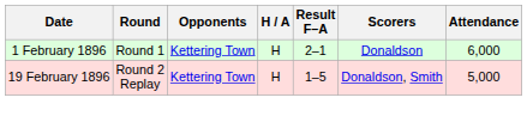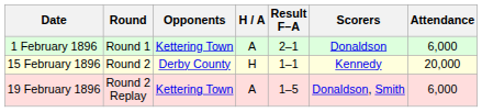 <table class="wikitable" style="text-align:center">
 <tr>
 <th>Date</th>
 <th>Round</th>
 <th>Opponents</th>
 <th>H / A</th>
 <th>Result<br>F–A</th>
 <th>Scorers</th>
 <th>Attendance</th>
 </tr>
 <tr bgcolor="#ddffdd">
 <td>1 February 1896</td>
 <td>Round 1</td>
 <td><a href='#'>Kettering Town</a></td>
-<td>H</td>
+<td>A</td>
 <td>2–1</td>
 <td><a href='#'>Donaldson</a></td>
 <td>6,000</td>
+</tr>
+<tr bgcolor="#ffffdd">
+<td>15 February 1896</td>
+<td>Round 2</td>
+<td><a href='#'>Derby County</a></td>
+<td>H</td>
+<td>1–1</td>
+<td><a href='#'>Kennedy</a></td>
+<td>20,000</td>
 </tr>
 <tr bgcolor="#ffdddd">
 <td>19 February 1896</td>
 <td>Round 2<br>Replay</td>
 <td><a href='#'>Kettering Town</a></td>
-<td>H</td>
+<td>A</td>
 <td>1–5</td>
 <td><a href='#'>Donaldson</a>, <a href='#'>Smith</a></td>
-<td>5,000</td>
+<td>6,000</td>
 </tr>
 </table>
